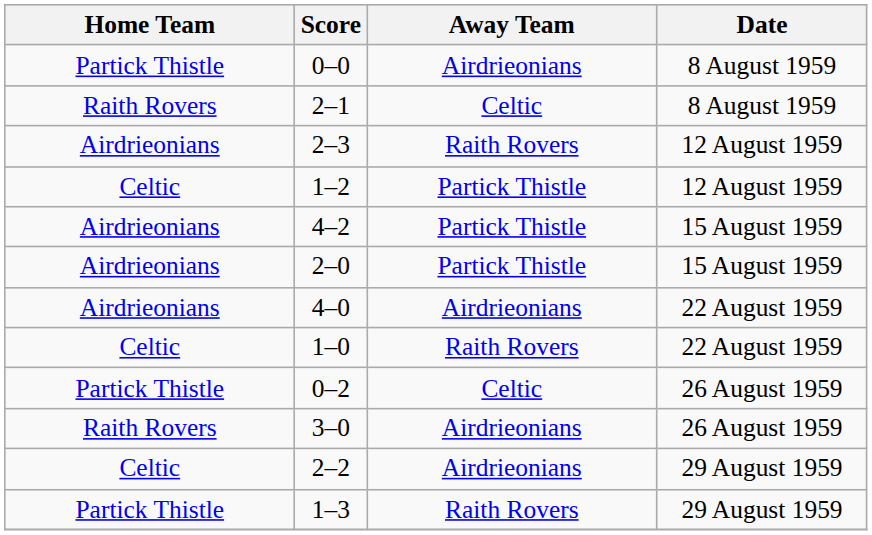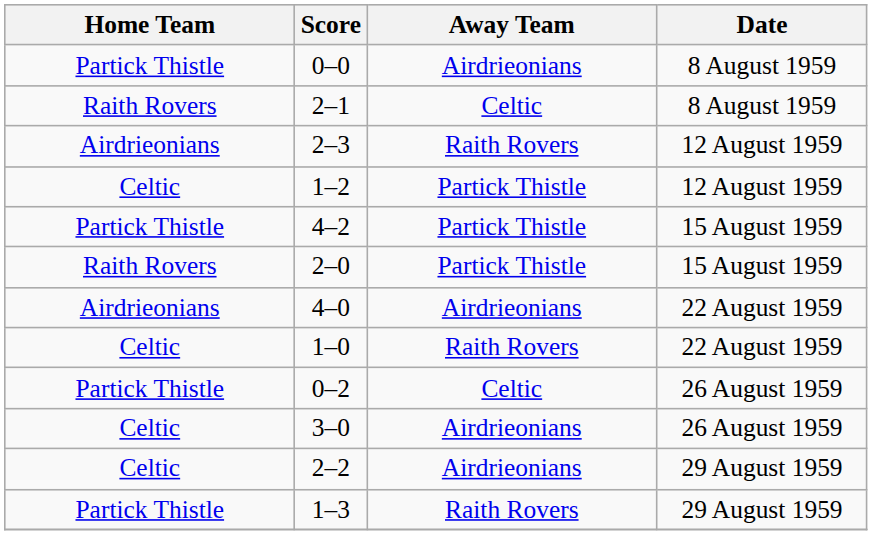 <table class="wikitable" style="text-align:center;">
 <tr>
 <th width=175>Home Team</th>
 <th width=20>Score</th>
 <th width=175>Away Team</th>
 <th width= 125>Date</th>
 </tr>
 <tr>
 <td><a href='#'>Partick Thistle</a></td>
 <td>0–0</td>
 <td><a href='#'>Airdrieonians</a></td>
 <td>8 August 1959</td>
 </tr>
 <tr>
 <td><a href='#'>Raith Rovers</a></td>
 <td>2–1</td>
 <td><a href='#'>Celtic</a></td>
 <td>8 August 1959</td>
 </tr>
 <tr>
 <td><a href='#'>Airdrieonians</a></td>
 <td>2–3</td>
 <td><a href='#'>Raith Rovers</a></td>
 <td>12 August 1959</td>
 </tr>
 <tr>
 <td><a href='#'>Celtic</a></td>
 <td>1–2</td>
 <td><a href='#'>Partick Thistle</a></td>
 <td>12 August 1959</td>
 </tr>
 <tr>
-<td><a href='#'>Airdrieonians</a></td>
+<td><a href='#'>Partick Thistle</a></td>
 <td>4–2</td>
 <td><a href='#'>Partick Thistle</a></td>
 <td>15 August 1959</td>
 </tr>
 <tr>
-<td><a href='#'>Airdrieonians</a></td>
+<td><a href='#'>Raith Rovers</a></td>
 <td>2–0</td>
 <td><a href='#'>Partick Thistle</a></td>
 <td>15 August 1959</td>
 </tr>
 <tr>
 <td><a href='#'>Airdrieonians</a></td>
 <td>4–0</td>
 <td><a href='#'>Airdrieonians</a></td>
 <td>22 August 1959</td>
 </tr>
 <tr>
 <td><a href='#'>Celtic</a></td>
 <td>1–0</td>
 <td><a href='#'>Raith Rovers</a></td>
 <td>22 August 1959</td>
 </tr>
 <tr>
 <td><a href='#'>Partick Thistle</a></td>
 <td>0–2</td>
 <td><a href='#'>Celtic</a></td>
 <td>26 August 1959</td>
 </tr>
 <tr>
-<td><a href='#'>Raith Rovers</a></td>
+<td><a href='#'>Celtic</a></td>
 <td>3–0</td>
 <td><a href='#'>Airdrieonians</a></td>
 <td>26 August 1959</td>
 </tr>
 <tr>
 <td><a href='#'>Celtic</a></td>
 <td>2–2</td>
 <td><a href='#'>Airdrieonians</a></td>
 <td>29 August 1959</td>
 </tr>
 <tr>
 <td><a href='#'>Partick Thistle</a></td>
 <td>1–3</td>
 <td><a href='#'>Raith Rovers</a></td>
 <td>29 August 1959</td>
 </tr>
 <tr>
 </tr>
 </table>
